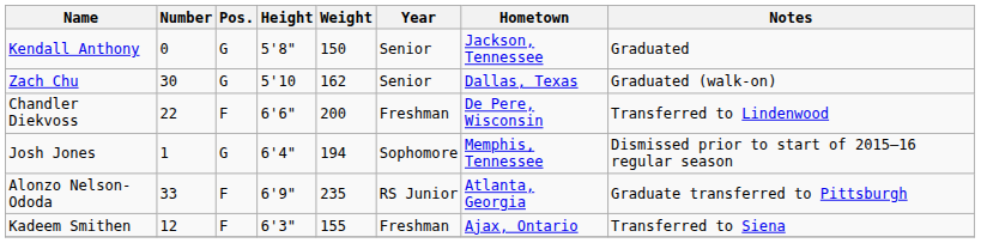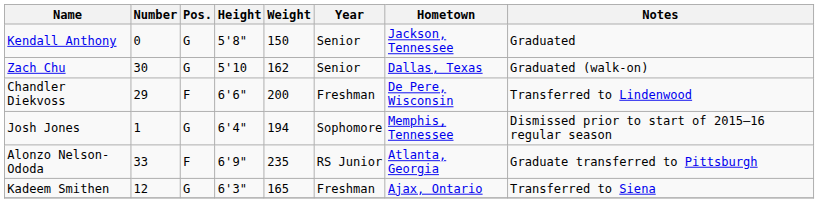 <table class="wikitable sortable" border="1">
 <tr>
 <th>Name</th>
 <th>Number</th>
 <th>Pos.</th>
 <th>Height</th>
 <th>Weight</th>
 <th>Year</th>
 <th>Hometown</th>
 <th class="unsortable">Notes</th>
 </tr>
 <tr>
 <td sortname><a href='#'>Kendall Anthony</a></td>
 <td>0</td>
 <td>G</td>
 <td>5'8"</td>
 <td>150</td>
 <td>Senior</td>
 <td><a href='#'>Jackson, Tennessee</a></td>
 <td>Graduated</td>
 </tr>
 <tr>
 <td sortname><a href='#'>Zach Chu</a></td>
 <td>30</td>
 <td>G</td>
 <td>5'10</td>
 <td>162</td>
 <td>Senior</td>
 <td><a href='#'>Dallas, Texas</a></td>
 <td>Graduated (walk-on)</td>
 </tr>
 <tr>
 <td sortname>Chandler Diekvoss</td>
-<td>22</td>
+<td>29</td>
 <td>F</td>
 <td>6'6"</td>
 <td>200</td>
 <td>Freshman</td>
 <td><a href='#'>De Pere, Wisconsin</a></td>
 <td>Transferred to <a href='#'>Lindenwood</a></td>
 </tr>
 <tr>
 <td sortname>Josh Jones</td>
 <td>1</td>
 <td>G</td>
 <td>6'4"</td>
 <td>194</td>
 <td>Sophomore</td>
 <td><a href='#'>Memphis, Tennessee</a></td>
 <td>Dismissed prior to start of 2015–16 regular season</td>
 </tr>
 <tr>
 <td sortname>Alonzo Nelson-Ododa</td>
 <td>33</td>
 <td>F</td>
 <td>6'9"</td>
 <td>235</td>
 <td>RS Junior</td>
 <td><a href='#'>Atlanta, Georgia</a></td>
 <td>Graduate transferred to <a href='#'>Pittsburgh</a></td>
 </tr>
 <tr>
 <td sortname>Kadeem Smithen</td>
 <td>12</td>
-<td>F</td>
+<td>G</td>
 <td>6'3"</td>
-<td>155</td>
+<td>165</td>
 <td>Freshman</td>
 <td><a href='#'>Ajax, Ontario</a></td>
 <td>Transferred to <a href='#'>Siena</a></td>
 </tr>
 <tr>
 </tr>
 </table>
